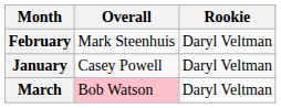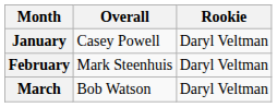 <table class="wikitable">
 <tr>
 <th>Month</th>
 <th>Overall</th>
 <th>Rookie</th>
 </tr>
 <tr>
+<th>January</th>
+<td>Casey Powell</td>
+<td>Daryl Veltman</td>
+</tr>
+<tr>
 <th>February</th>
 <td>Mark Steenhuis</td>
 <td>Daryl Veltman</td>
 </tr>
 <tr>
-<th>January</th>
-<td>Casey Powell</td>
-<td>Daryl Veltman</td>
-</tr>
-<tr>
 <th>March</th>
-<td style="background: pink;">Bob Watson</td>
+<td>Bob Watson</td>
 <td>Daryl Veltman</td>
 </tr>
 </table>
